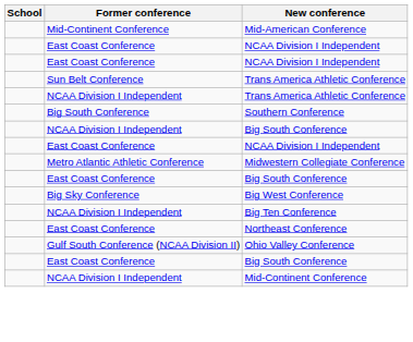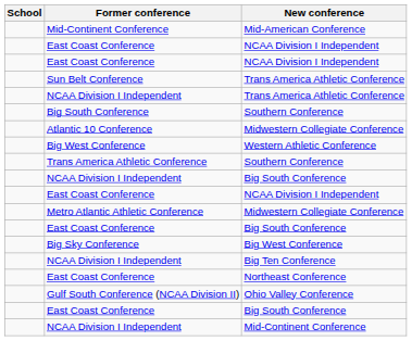 <table class="wikitable sortable">
 <tr>
 <th>School</th>
 <th>Former conference</th>
 <th>New conference</th>
 </tr>
 <tr>
 <td></td>
 <td><a href='#'>Mid-Continent Conference</a></td>
 <td><a href='#'>Mid-American Conference</a></td>
 </tr>
 <tr>
 <td></td>
 <td><a href='#'>East Coast Conference</a></td>
 <td><a href='#'>NCAA Division I Independent</a></td>
 </tr>
 <tr>
 <td></td>
 <td><a href='#'>East Coast Conference</a></td>
 <td><a href='#'>NCAA Division I Independent</a></td>
 </tr>
 <tr>
 <td></td>
 <td><a href='#'>Sun Belt Conference</a></td>
 <td><a href='#'>Trans America Athletic Conference</a></td>
 </tr>
 <tr>
 <td></td>
 <td><a href='#'>NCAA Division I Independent</a></td>
 <td><a href='#'>Trans America Athletic Conference</a></td>
 </tr>
 <tr>
 <td></td>
 <td><a href='#'>Big South Conference</a></td>
+<td><a href='#'>Southern Conference</a></td>
+</tr>
+<tr>
+<td></td>
+<td><a href='#'>Atlantic 10 Conference</a></td>
+<td><a href='#'>Midwestern Collegiate Conference</a></td>
+</tr>
+<tr>
+<td></td>
+<td><a href='#'>Big West Conference</a></td>
+<td><a href='#'>Western Athletic Conference</a></td>
+</tr>
+<tr>
+<td></td>
+<td><a href='#'>Trans America Athletic Conference</a></td>
 <td><a href='#'>Southern Conference</a></td>
 </tr>
 <tr>
 <td></td>
 <td><a href='#'>NCAA Division I Independent</a></td>
 <td><a href='#'>Big South Conference</a></td>
 </tr>
 <tr>
 <td></td>
 <td><a href='#'>East Coast Conference</a></td>
 <td><a href='#'>NCAA Division I Independent</a></td>
 </tr>
 <tr>
 <td></td>
 <td><a href='#'>Metro Atlantic Athletic Conference</a></td>
 <td><a href='#'>Midwestern Collegiate Conference</a></td>
 </tr>
 <tr>
 <td></td>
 <td><a href='#'>East Coast Conference</a></td>
 <td><a href='#'>Big South Conference</a></td>
 </tr>
 <tr>
 <td></td>
 <td><a href='#'>Big Sky Conference</a></td>
 <td><a href='#'>Big West Conference</a></td>
 </tr>
 <tr>
 <td></td>
 <td><a href='#'>NCAA Division I Independent</a></td>
 <td><a href='#'>Big Ten Conference</a></td>
 </tr>
 <tr>
 <td></td>
 <td><a href='#'>East Coast Conference</a></td>
 <td><a href='#'>Northeast Conference</a></td>
 </tr>
 <tr>
 <td></td>
 <td><a href='#'>Gulf South Conference</a> (<a href='#'>NCAA Division II</a>)</td>
 <td><a href='#'>Ohio Valley Conference</a></td>
 </tr>
 <tr>
 <td></td>
 <td><a href='#'>East Coast Conference</a></td>
 <td><a href='#'>Big South Conference</a></td>
 </tr>
 <tr>
 <td></td>
 <td><a href='#'>NCAA Division I Independent</a></td>
 <td><a href='#'>Mid-Continent Conference</a></td>
 </tr>
 </table>
